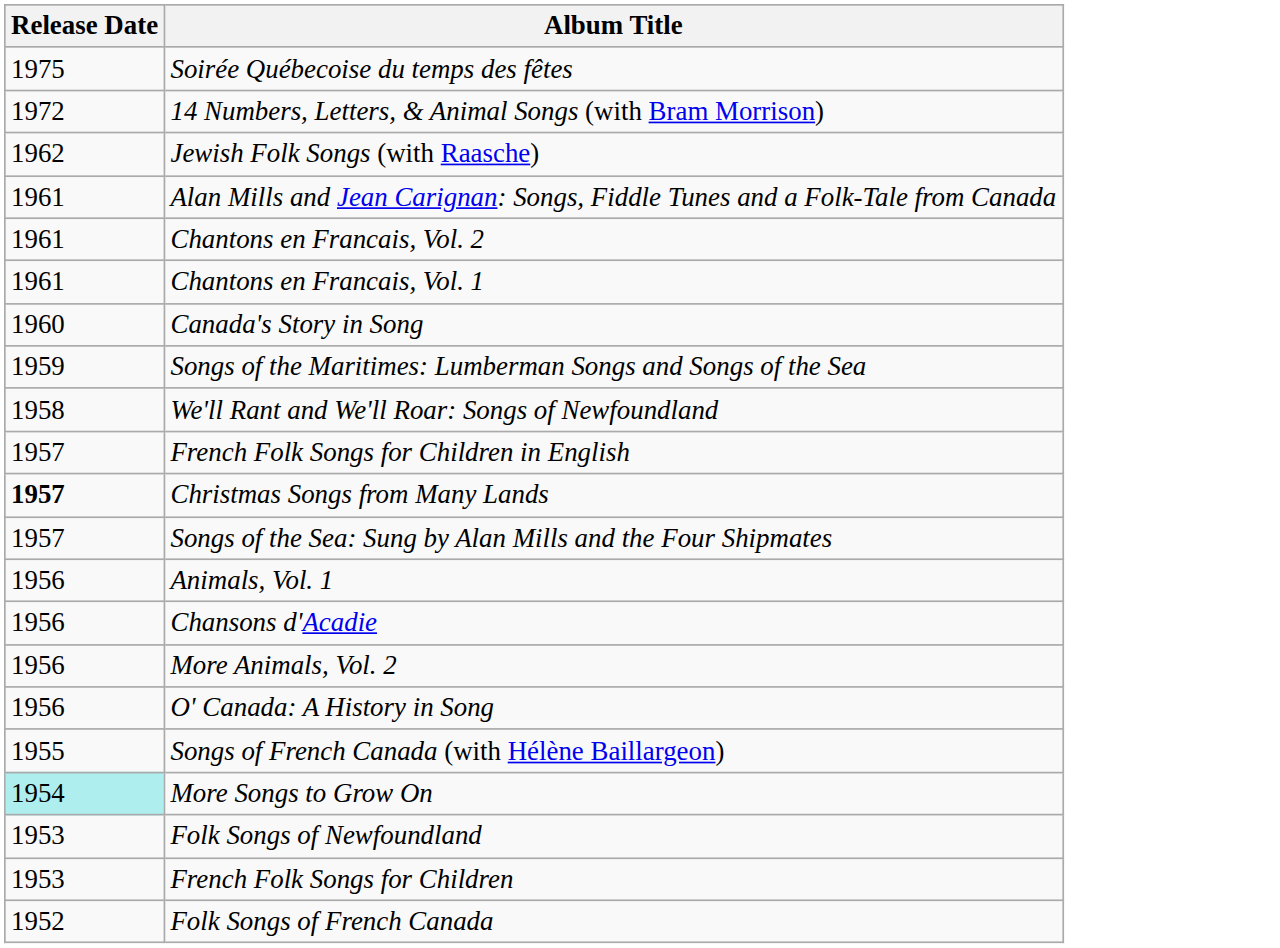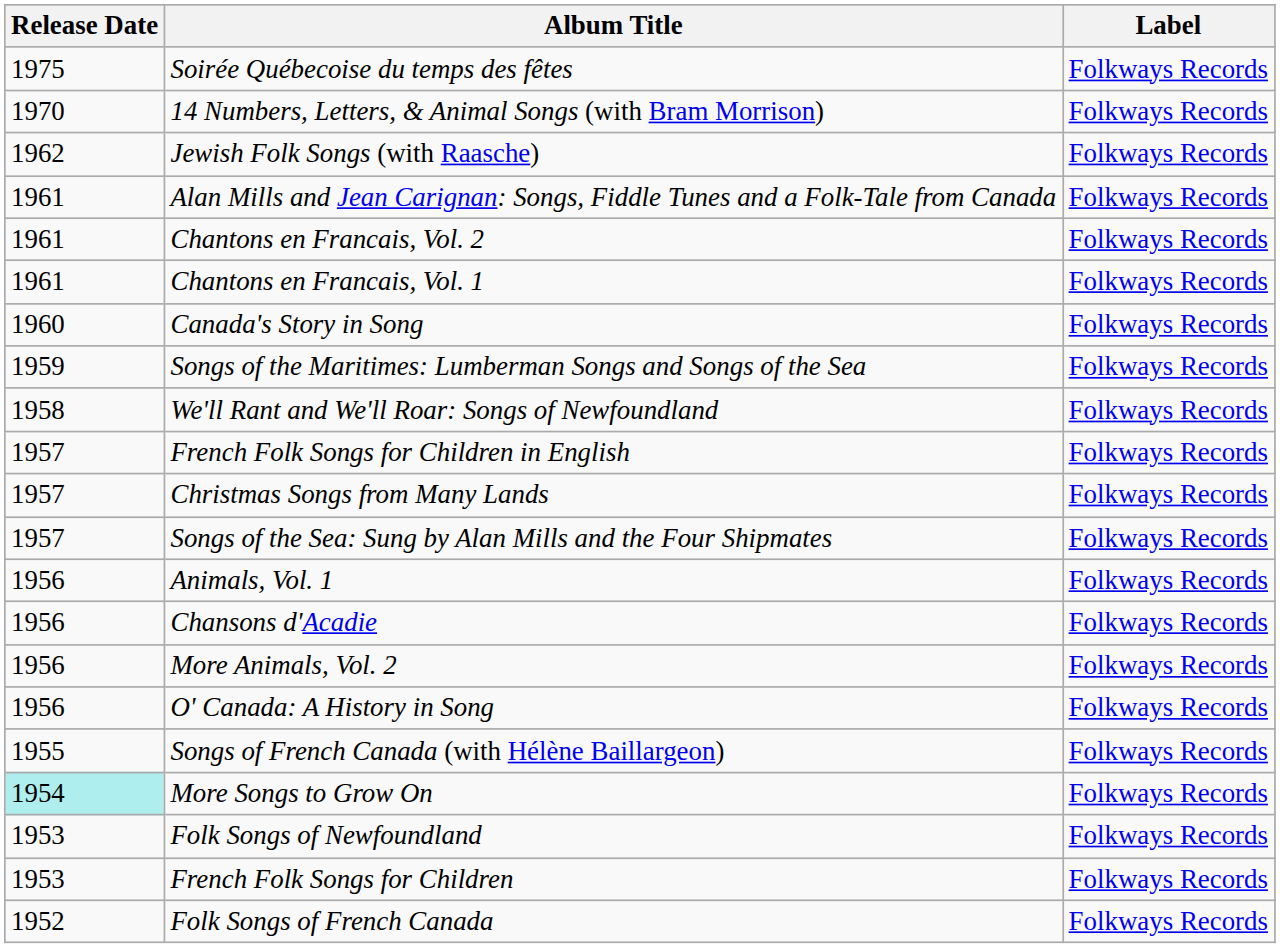 <table class="wikitable" border="1">
 <tr>
 <th>Release Date</th>
 <th>Album Title</th>
+<th>Label</th>
 </tr>
 <tr>
 <td>1975</td>
 <td><em>Soirée Québecoise du temps des fêtes</em></td>
+<td><a href='#'>Folkways Records</a></td>
 </tr>
 <tr>
-<td>1972</td>
+<td>1970</td>
 <td><em>14 Numbers, Letters, & Animal Songs</em> (with <a href='#'>Bram Morrison</a>)</td>
+<td><a href='#'>Folkways Records</a></td>
 </tr>
 <tr>
 <td>1962</td>
 <td><em>Jewish Folk Songs</em> (with <a href='#'>Raasche</a>)</td>
+<td><a href='#'>Folkways Records</a></td>
 </tr>
 <tr>
 <td>1961</td>
 <td><em>Alan Mills and <a href='#'>Jean Carignan</a>: Songs, Fiddle Tunes and a Folk-Tale from Canada</em></td>
+<td><a href='#'>Folkways Records</a></td>
 </tr>
 <tr>
 <td>1961</td>
 <td><em>Chantons en Francais, Vol. 2</em></td>
+<td><a href='#'>Folkways Records</a></td>
 </tr>
 <tr>
 <td>1961</td>
 <td><em>Chantons en Francais, Vol. 1</em></td>
+<td><a href='#'>Folkways Records</a></td>
 </tr>
 <tr>
 <td>1960</td>
 <td><em>Canada's Story in Song</em></td>
+<td><a href='#'>Folkways Records</a></td>
 </tr>
 <tr>
 <td>1959</td>
 <td><em>Songs of the Maritimes: Lumberman Songs and Songs of the Sea</em></td>
+<td><a href='#'>Folkways Records</a></td>
 </tr>
 <tr>
 <td>1958</td>
 <td><em>We'll Rant and We'll Roar: Songs of Newfoundland</em></td>
+<td><a href='#'>Folkways Records</a></td>
 </tr>
 <tr>
 <td>1957</td>
 <td><em>French Folk Songs for Children in English</em></td>
+<td><a href='#'>Folkways Records</a></td>
 </tr>
 <tr>
-<td><strong>1957</strong></td>
+<td>1957</td>
 <td><em>Christmas Songs from Many Lands</em></td>
+<td><a href='#'>Folkways Records</a></td>
 </tr>
 <tr>
 <td>1957</td>
 <td><em>Songs of the Sea: Sung by Alan Mills and the Four Shipmates</em></td>
+<td><a href='#'>Folkways Records</a></td>
 </tr>
 <tr>
 <td>1956</td>
 <td><em>Animals, Vol. 1</em></td>
+<td><a href='#'>Folkways Records</a></td>
 </tr>
 <tr>
 <td>1956</td>
 <td><em>Chansons d'<a href='#'>Acadie</a></em></td>
+<td><a href='#'>Folkways Records</a></td>
 </tr>
 <tr>
 <td>1956</td>
 <td><em>More Animals, Vol. 2</em></td>
+<td><a href='#'>Folkways Records</a></td>
 </tr>
 <tr>
 <td>1956</td>
 <td><em>O' Canada: A History in Song</em></td>
+<td><a href='#'>Folkways Records</a></td>
 </tr>
 <tr>
 <td>1955</td>
 <td><em>Songs of French Canada</em> (with <a href='#'>Hélène Baillargeon</a>)</td>
+<td><a href='#'>Folkways Records</a></td>
 </tr>
 <tr>
 <td style="background: paleturquoise;">1954</td>
 <td><em>More Songs to Grow On</em></td>
+<td><a href='#'>Folkways Records</a></td>
 </tr>
 <tr>
 <td>1953</td>
 <td><em>Folk Songs of Newfoundland</em></td>
+<td><a href='#'>Folkways Records</a></td>
 </tr>
 <tr>
 <td>1953</td>
 <td><em>French Folk Songs for Children</em></td>
+<td><a href='#'>Folkways Records</a></td>
 </tr>
 <tr>
 <td>1952</td>
 <td><em>Folk Songs of French Canada</em></td>
+<td><a href='#'>Folkways Records</a></td>
 </tr>
 </table>
